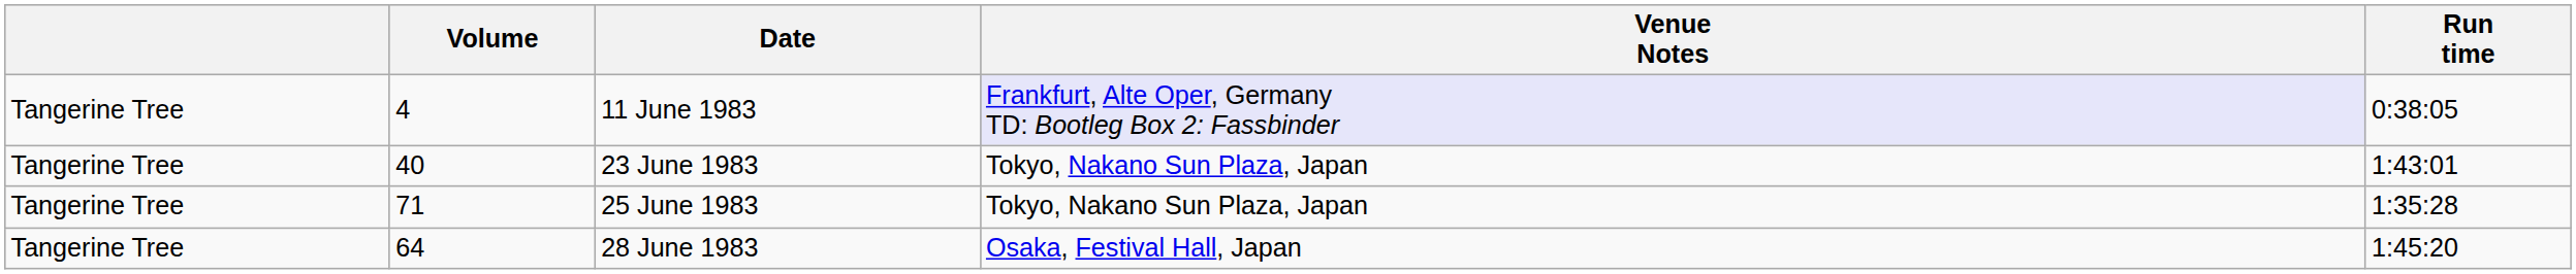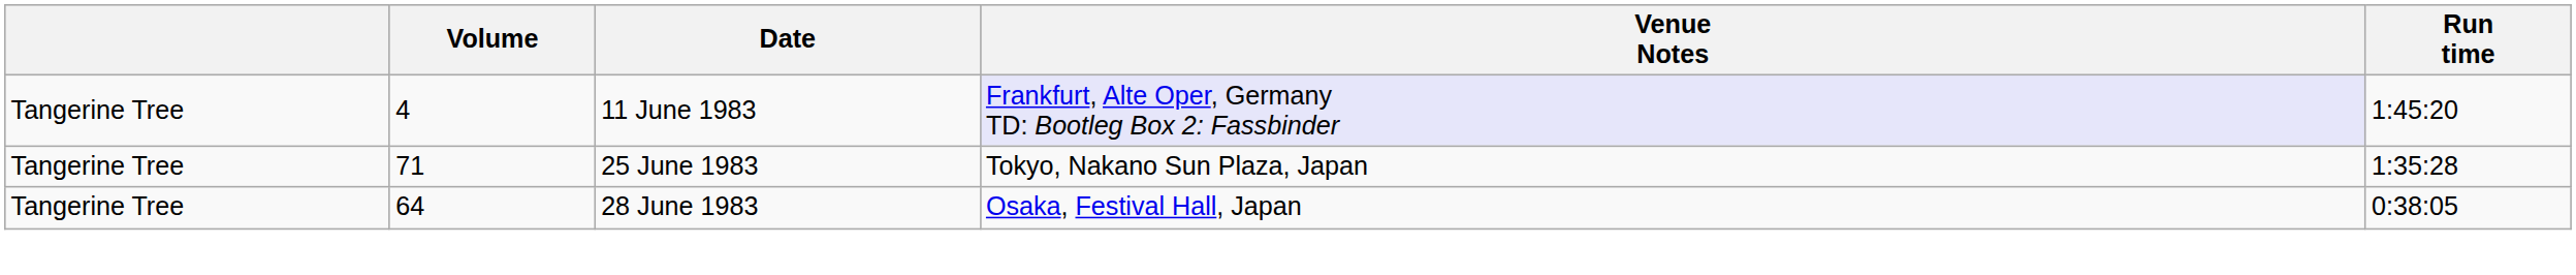 <table class="wikitable" style="width: 100%;">
 <tr>
 <th style="width: 15%;"></th>
 <th style="width: 8%;">Volume</th>
 <th style="width: 15%;">Date</th>
 <th>Venue<br>Notes</th>
 <th style="width: 8%;">Run<br>time</th>
 </tr>
 <tr>
 <td>Tangerine Tree</td>
 <td>4</td>
 <td>11 June 1983</td>
 <td style="background: lavender;"><a href='#'>Frankfurt</a>, <a href='#'>Alte Oper</a>, Germany<br>TD: <em>Bootleg Box 2: Fassbinder</em></td>
-<td>0:38:05</td>
-</tr>
-<tr>
-<td>Tangerine Tree</td>
-<td>40</td>
-<td>23 June 1983</td>
-<td>Tokyo, <a href='#'>Nakano Sun Plaza</a>, Japan</td>
-<td>1:43:01</td>
+<td>1:45:20</td>
 </tr>
 <tr>
 <td>Tangerine Tree</td>
 <td>71</td>
 <td>25 June 1983</td>
 <td>Tokyo, Nakano Sun Plaza, Japan</td>
 <td>1:35:28</td>
 </tr>
 <tr>
 <td>Tangerine Tree</td>
 <td>64</td>
 <td>28 June 1983</td>
 <td><a href='#'>Osaka</a>, <a href='#'>Festival Hall</a>, Japan</td>
-<td>1:45:20</td>
+<td>0:38:05</td>
 </tr>
 </table>
